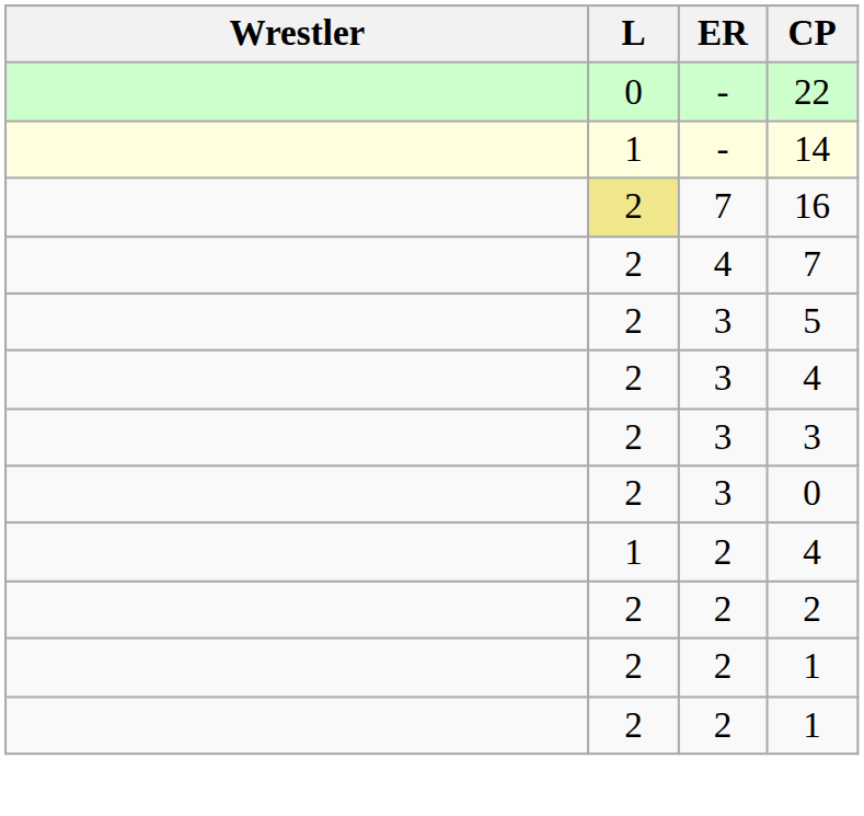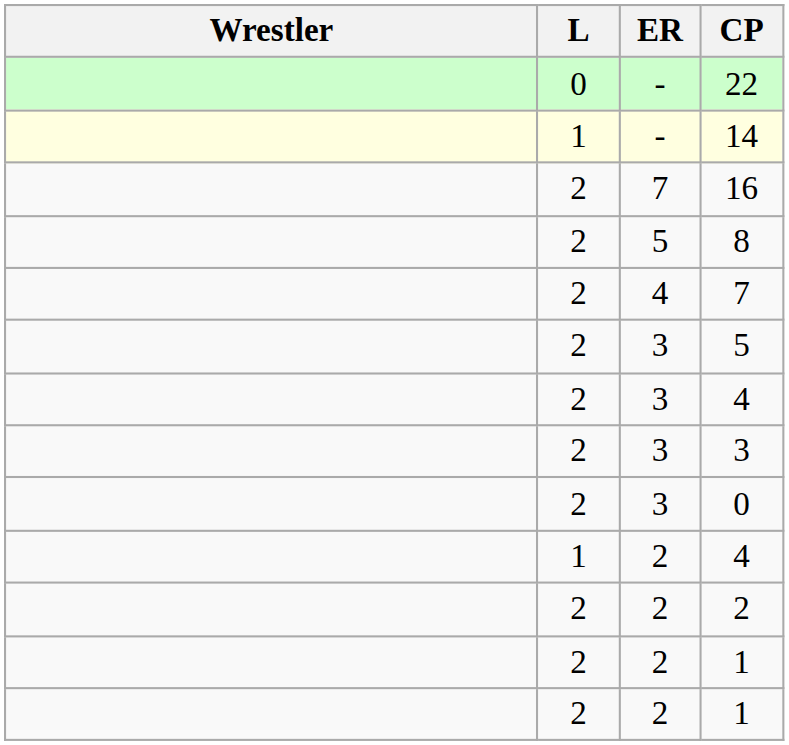 <table class="wikitable" style="text-align: center;" |>
 <tr>
 <th width="250">Wrestler</th>
 <th width="32">L</th>
 <th width="32">ER</th>
 <th width="32">CP</th>
 </tr>
 <tr bgcolor="ccffcc">
 <td style="text-align:left;"></td>
 <td>0</td>
 <td>-</td>
 <td>22</td>
 </tr>
 <tr bgcolor="lightyellow">
 <td style="text-align:left;"></td>
 <td>1</td>
 <td>-</td>
 <td>14</td>
 </tr>
 <tr>
 <td style="text-align:left;"></td>
-<td style="background: khaki;">2</td>
+<td>2</td>
 <td>7</td>
 <td>16</td>
+</tr>
+<tr>
+<td style="text-align:left;"></td>
+<td>2</td>
+<td>5</td>
+<td>8</td>
 </tr>
 <tr>
 <td style="text-align:left;"></td>
 <td>2</td>
 <td>4</td>
 <td>7</td>
 </tr>
 <tr>
 <td style="text-align:left;"></td>
 <td>2</td>
 <td>3</td>
 <td>5</td>
 </tr>
 <tr>
 <td style="text-align:left;"></td>
 <td>2</td>
 <td>3</td>
 <td>4</td>
 </tr>
 <tr>
 <td style="text-align:left;"></td>
 <td>2</td>
 <td>3</td>
 <td>3</td>
 </tr>
 <tr>
 <td style="text-align:left;"></td>
 <td>2</td>
 <td>3</td>
 <td>0</td>
 </tr>
 <tr>
 <td style="text-align:left;"></td>
 <td>1</td>
 <td>2</td>
 <td>4</td>
 </tr>
 <tr>
 <td style="text-align:left;"></td>
 <td>2</td>
 <td>2</td>
 <td>2</td>
 </tr>
 <tr>
 <td style="text-align:left;"></td>
 <td>2</td>
 <td>2</td>
 <td>1</td>
 </tr>
 <tr>
 <td style="text-align:left;"></td>
 <td>2</td>
 <td>2</td>
 <td>1</td>
 </tr>
 </table>
